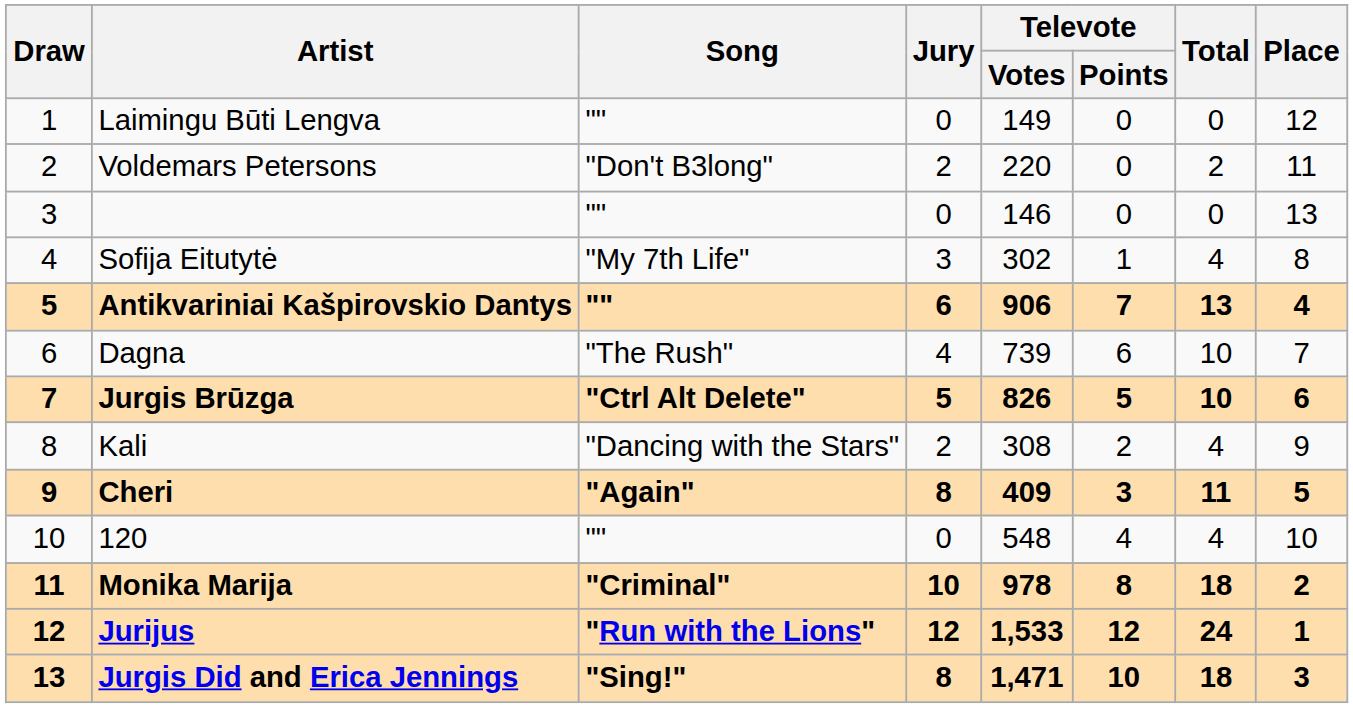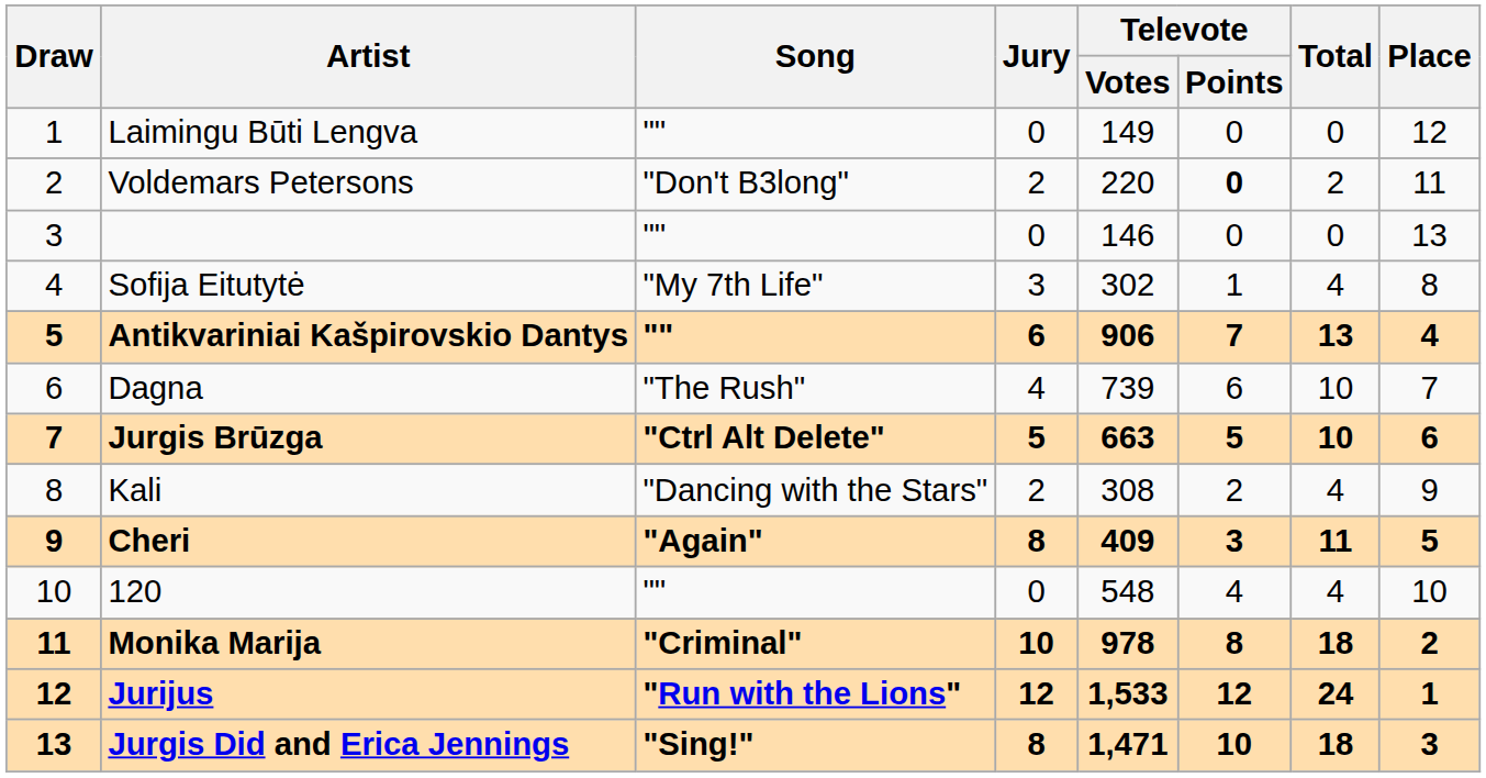 <table class="sortable wikitable" style="margin: 1em auto 1em auto; text-align:center">
 <tr>
 <th rowspan="2">Draw</th>
 <th rowspan="2">Artist</th>
 <th rowspan="2">Song</th>
 <th rowspan="2">Jury</th>
 <th colspan="2">Televote</th>
 <th rowspan="2">Total</th>
 <th rowspan="2">Place</th>
 </tr>
 <tr>
 <th>Votes</th>
 <th>Points</th>
 </tr>
 <tr>
 <td>1</td>
 <td align="left">Laimingu Būti Lengva</td>
 <td align="left">""</td>
 <td>0</td>
 <td>149</td>
 <td>0</td>
 <td>0</td>
 <td>12</td>
 </tr>
 <tr>
 <td>2</td>
 <td align="left">Voldemars Petersons</td>
 <td align="left">"Don't B3long"</td>
 <td>2</td>
 <td>220</td>
-<td>0</td>
+<td><strong>0</strong></td>
 <td>2</td>
 <td>11</td>
 </tr>
 <tr>
 <td>3</td>
 <td align="left"></td>
 <td align="left">""</td>
 <td>0</td>
 <td>146</td>
 <td>0</td>
 <td>0</td>
 <td>13</td>
 </tr>
 <tr>
 <td>4</td>
 <td align="left">Sofija Eitutytė</td>
 <td align="left">"My 7th Life"</td>
 <td>3</td>
 <td>302</td>
 <td>1</td>
 <td>4</td>
 <td>8</td>
 </tr>
 <tr style="font-weight:bold; background:navajowhite;">
 <td>5</td>
 <td align="left">Antikvariniai Kašpirovskio Dantys</td>
 <td align="left">""</td>
 <td>6</td>
 <td>906</td>
 <td>7</td>
 <td>13</td>
 <td>4</td>
 </tr>
 <tr>
 <td>6</td>
 <td align="left">Dagna</td>
 <td align="left">"The Rush"</td>
 <td>4</td>
 <td>739</td>
 <td>6</td>
 <td>10</td>
 <td>7</td>
 </tr>
 <tr style="font-weight:bold; background:navajowhite;">
 <td>7</td>
 <td align="left">Jurgis Brūzga</td>
 <td align="left">"Ctrl Alt Delete"</td>
 <td>5</td>
-<td>826</td>
+<td>663</td>
 <td>5</td>
 <td>10</td>
 <td>6</td>
 </tr>
 <tr>
 <td>8</td>
 <td align="left">Kali</td>
 <td align="left">"Dancing with the Stars"</td>
 <td>2</td>
 <td>308</td>
 <td>2</td>
 <td>4</td>
 <td>9</td>
 </tr>
 <tr style="font-weight:bold; background:navajowhite;">
 <td>9</td>
 <td align="left">Cheri</td>
 <td align="left">"Again"</td>
 <td>8</td>
 <td>409</td>
 <td>3</td>
 <td>11</td>
 <td>5</td>
 </tr>
 <tr>
 <td>10</td>
 <td align="left">120</td>
 <td align="left">""</td>
 <td>0</td>
 <td>548</td>
 <td>4</td>
 <td>4</td>
 <td>10</td>
 </tr>
 <tr style="font-weight:bold; background:navajowhite;">
 <td>11</td>
 <td align="left">Monika Marija</td>
 <td align="left">"Criminal"</td>
 <td>10</td>
 <td>978</td>
 <td>8</td>
 <td>18</td>
 <td>2</td>
 </tr>
 <tr style="font-weight:bold; background:navajowhite;">
 <td>12</td>
 <td align="left"><a href='#'>Jurijus</a></td>
 <td align="left">"<a href='#'>Run with the Lions</a>"</td>
 <td>12</td>
 <td>1,533</td>
 <td>12</td>
 <td>24</td>
 <td>1</td>
 </tr>
 <tr style="font-weight:bold; background:navajowhite;">
 <td>13</td>
 <td align="left"><a href='#'>Jurgis Did</a> and <a href='#'>Erica Jennings</a></td>
 <td align="left">"Sing!"</td>
 <td>8</td>
 <td>1,471</td>
 <td>10</td>
 <td>18</td>
 <td>3</td>
 </tr>
 </table>
